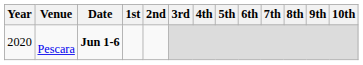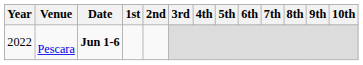 <table class="wikitable" style="text-align:left; font-size:90%">
 <tr>
 <th>Year</th>
 <th>Venue</th>
 <th>Date</th>
 <th>1st</th>
 <th>2nd</th>
 <th>3rd</th>
 <th>4th</th>
 <th>5th</th>
 <th>6th</th>
 <th>7th</th>
 <th>8th</th>
 <th>9th</th>
 <th>10th</th>
 </tr>
 <tr>
-<td align="center">2020</td>
+<td align="center">2022</td>
 <td><br><a href='#'>Pescara</a></td>
 <td align="center"><strong>Jun 1-6</strong></td>
 <td></td>
 <td></td>
 <td colspan=8 bgcolor=#DCDCDC></td>
 </tr>
 </table>
